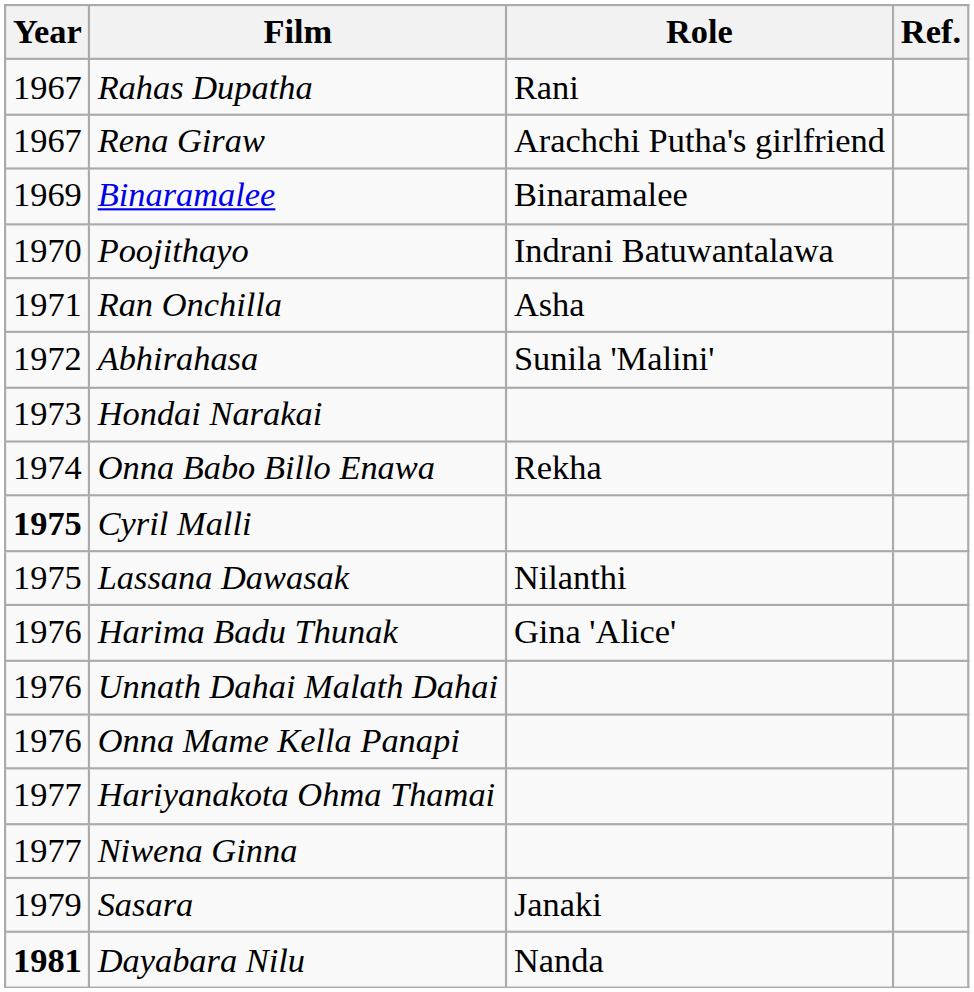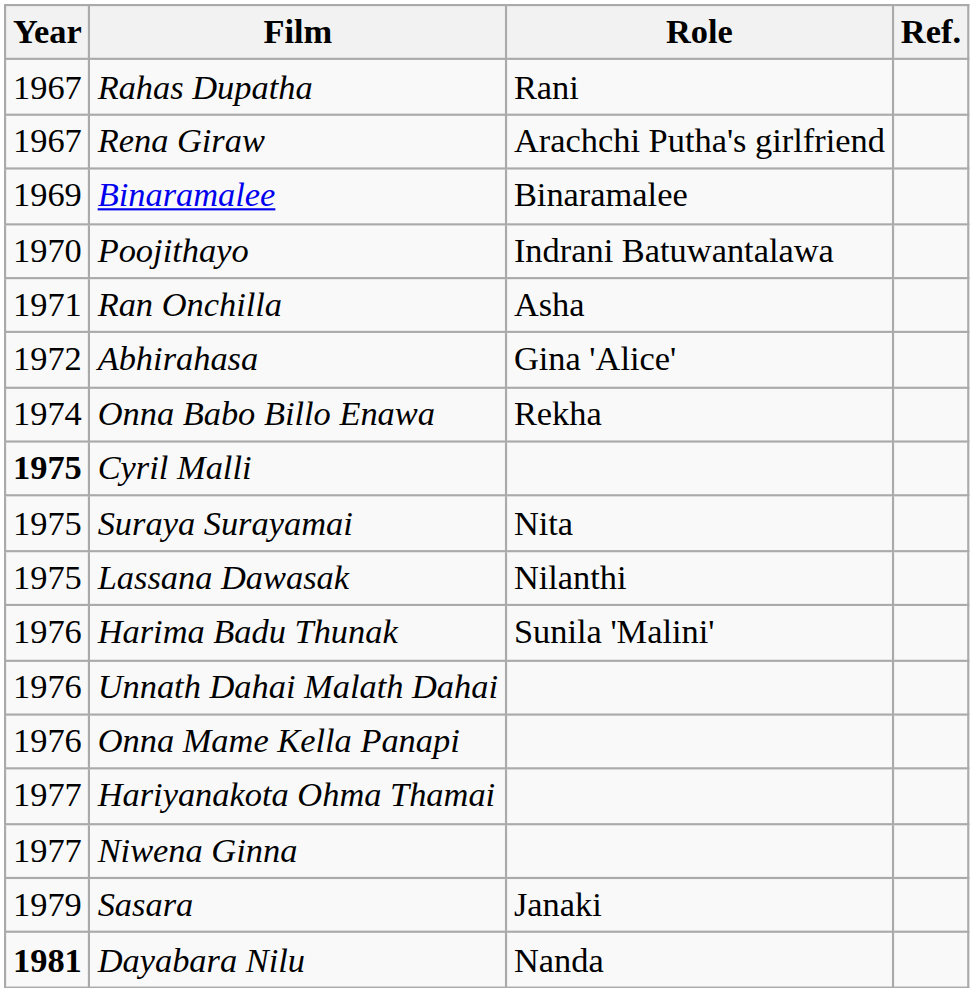 <table class="wikitable">
 <tr>
 <th>Year</th>
 <th>Film</th>
 <th>Role</th>
 <th>Ref.</th>
 </tr>
 <tr>
 <td>1967</td>
 <td><em>Rahas Dupatha</em></td>
 <td>Rani</td>
 <td></td>
 </tr>
 <tr>
 <td>1967</td>
 <td><em>Rena Giraw</em></td>
 <td>Arachchi Putha's girlfriend</td>
 <td></td>
 </tr>
 <tr>
 <td>1969</td>
 <td><em><a href='#'>Binaramalee</a></em></td>
 <td>Binaramalee</td>
 <td></td>
 </tr>
 <tr>
 <td>1970</td>
 <td><em>Poojithayo</em></td>
 <td>Indrani Batuwantalawa</td>
 <td></td>
 </tr>
 <tr>
 <td>1971</td>
 <td><em>Ran Onchilla</em></td>
 <td>Asha</td>
 <td></td>
 </tr>
 <tr>
 <td>1972</td>
 <td><em>Abhirahasa</em></td>
-<td>Sunila 'Malini'</td>
-<td></td>
-</tr>
-<tr>
-<td>1973</td>
-<td><em>Hondai Narakai</em></td>
-<td></td>
+<td>Gina 'Alice'</td>
 <td></td>
 </tr>
 <tr>
 <td>1974</td>
 <td><em>Onna Babo Billo Enawa</em></td>
 <td>Rekha</td>
 <td></td>
 </tr>
 <tr>
 <td><strong>1975</strong></td>
 <td><em>Cyril Malli</em></td>
 <td></td>
 <td></td>
 </tr>
 <tr>
 <td>1975</td>
+<td><em>Suraya Surayamai</em></td>
+<td>Nita</td>
+<td></td>
+</tr>
+<tr>
+<td>1975</td>
 <td><em>Lassana Dawasak</em></td>
 <td>Nilanthi</td>
 <td></td>
 </tr>
 <tr>
 <td>1976</td>
 <td><em>Harima Badu Thunak</em></td>
-<td>Gina 'Alice'</td>
+<td>Sunila 'Malini'</td>
 <td></td>
 </tr>
 <tr>
 <td>1976</td>
 <td><em>Unnath Dahai Malath Dahai</em></td>
 <td></td>
 <td></td>
 </tr>
 <tr>
 <td>1976</td>
 <td><em>Onna Mame Kella Panapi</em></td>
 <td></td>
 <td></td>
 </tr>
 <tr>
 <td>1977</td>
 <td><em>Hariyanakota Ohma Thamai</em></td>
 <td></td>
 <td></td>
 </tr>
 <tr>
 <td>1977</td>
 <td><em>Niwena Ginna</em></td>
 <td></td>
 <td></td>
 </tr>
 <tr>
 <td>1979</td>
 <td><em>Sasara</em></td>
 <td>Janaki</td>
 <td></td>
 </tr>
 <tr>
 <td><strong>1981</strong></td>
 <td><em>Dayabara Nilu</em></td>
 <td>Nanda</td>
 <td></td>
 </tr>
 </table>
